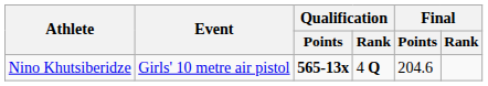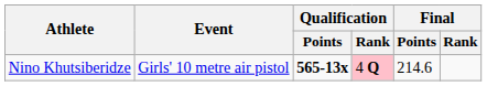 <table class="wikitable" style="font-size:90%;">
 <tr>
 <th rowspan=2>Athlete</th>
 <th rowspan=2>Event</th>
 <th colspan=2>Qualification</th>
 <th colspan=2>Final</th>
 </tr>
 <tr style="font-size:95%">
 <th>Points</th>
 <th>Rank</th>
 <th>Points</th>
 <th>Rank</th>
 </tr>
 <tr>
 <td><a href='#'>Nino Khutsiberidze</a></td>
 <td><a href='#'>Girls' 10 metre air pistol</a></td>
 <td><strong>565-13x</strong></td>
-<td>4 <strong>Q</strong></td>
-<td>204.6</td>
+<td style="background: pink;">4 <strong>Q</strong></td>
+<td>214.6</td>
 <td></td>
 </tr>
 </table>
